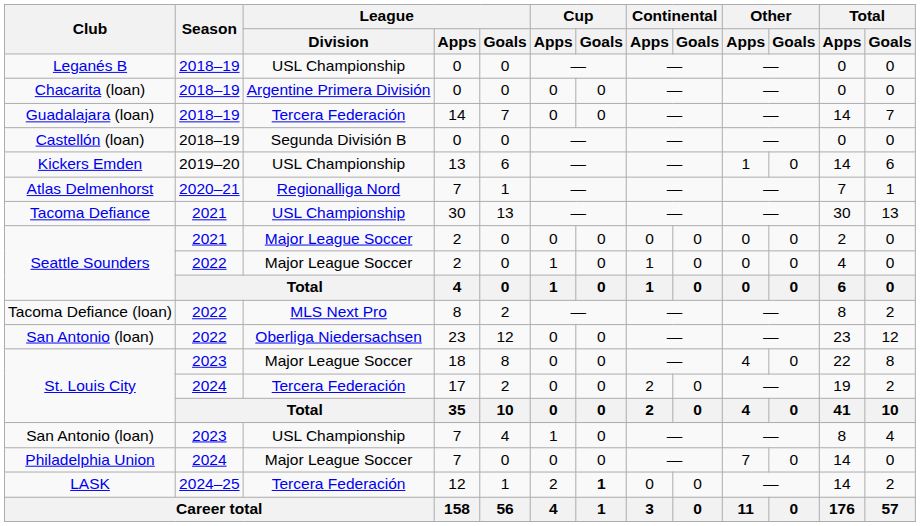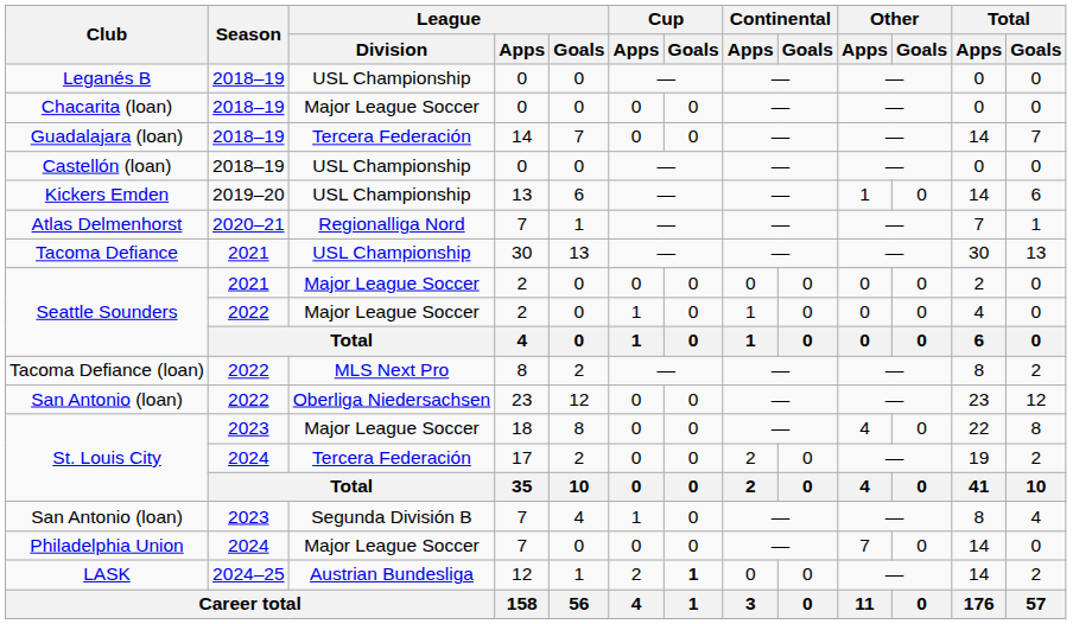 <table class="wikitable" style="text-align: center">
 <tr>
 <th rowspan="2">Club</th>
 <th rowspan="2">Season</th>
 <th colspan="3">League</th>
 <th colspan="2">Cup</th>
 <th colspan="2">Continental</th>
 <th colspan="2">Other</th>
 <th colspan="2">Total</th>
 </tr>
 <tr>
 <th>Division</th>
 <th>Apps</th>
 <th>Goals</th>
 <th>Apps</th>
 <th>Goals</th>
 <th>Apps</th>
 <th>Goals</th>
 <th>Apps</th>
 <th>Goals</th>
 <th>Apps</th>
 <th>Goals</th>
 </tr>
 <tr>
 <td><a href='#'>Leganés B</a></td>
 <td><a href='#'>2018–19</a></td>
 <td>USL Championship</td>
 <td>0</td>
 <td>0</td>
 <td colspan="2">—</td>
 <td colspan="2">—</td>
 <td colspan="2">—</td>
 <td>0</td>
 <td>0</td>
 </tr>
 <tr>
 <td><a href='#'>Chacarita</a> (loan)</td>
 <td><a href='#'>2018–19</a></td>
-<td><a href='#'>Argentine Primera División</a></td>
+<td>Major League Soccer</td>
 <td>0</td>
 <td>0</td>
 <td>0</td>
 <td>0</td>
 <td colspan="2">—</td>
 <td colspan="2">—</td>
 <td>0</td>
 <td>0</td>
 </tr>
 <tr>
 <td><a href='#'>Guadalajara</a> (loan)</td>
 <td><a href='#'>2018–19</a></td>
 <td><a href='#'>Tercera Federación</a></td>
 <td>14</td>
 <td>7</td>
 <td>0</td>
 <td>0</td>
 <td colspan="2">—</td>
 <td colspan="2">—</td>
 <td>14</td>
 <td>7</td>
 </tr>
 <tr>
 <td><a href='#'>Castellón</a> (loan)</td>
 <td>2018–19</td>
-<td>Segunda División B</td>
+<td>USL Championship</td>
 <td>0</td>
 <td>0</td>
 <td colspan="2">—</td>
 <td colspan="2">—</td>
 <td colspan="2">—</td>
 <td>0</td>
 <td>0</td>
 </tr>
 <tr>
 <td><a href='#'>Kickers Emden</a></td>
 <td>2019–20</td>
 <td>USL Championship</td>
 <td>13</td>
 <td>6</td>
 <td colspan="2">—</td>
 <td colspan="2">—</td>
 <td>1</td>
 <td>0</td>
 <td>14</td>
 <td>6</td>
 </tr>
 <tr>
 <td><a href='#'>Atlas Delmenhorst</a></td>
 <td><a href='#'>2020–21</a></td>
 <td><a href='#'>Regionalliga Nord</a></td>
 <td>7</td>
 <td>1</td>
 <td colspan="2">—</td>
 <td colspan="2">—</td>
 <td colspan="2">—</td>
 <td>7</td>
 <td>1</td>
 </tr>
 <tr>
 <td><a href='#'>Tacoma Defiance</a></td>
 <td><a href='#'>2021</a></td>
 <td><a href='#'>USL Championship</a></td>
 <td>30</td>
 <td>13</td>
 <td colspan="2">—</td>
 <td colspan="2">—</td>
 <td colspan="2">—</td>
 <td>30</td>
 <td>13</td>
 </tr>
 <tr>
 <td rowspan="3"><a href='#'>Seattle Sounders</a></td>
 <td><a href='#'>2021</a></td>
 <td><a href='#'>Major League Soccer</a></td>
 <td>2</td>
 <td>0</td>
 <td>0</td>
 <td>0</td>
 <td>0</td>
 <td>0</td>
 <td>0</td>
 <td>0</td>
 <td>2</td>
 <td>0</td>
 </tr>
 <tr>
 <td><a href='#'>2022</a></td>
 <td>Major League Soccer</td>
 <td>2</td>
 <td>0</td>
 <td>1</td>
 <td>0</td>
 <td>1</td>
 <td>0</td>
 <td>0</td>
 <td>0</td>
 <td>4</td>
 <td>0</td>
 </tr>
 <tr>
 <th colspan="2">Total</th>
 <th>4</th>
 <th>0</th>
 <th>1</th>
 <th>0</th>
 <th>1</th>
 <th>0</th>
 <th>0</th>
 <th>0</th>
 <th>6</th>
 <th>0</th>
 </tr>
 <tr>
 <td>Tacoma Defiance (loan)</td>
 <td><a href='#'>2022</a></td>
 <td><a href='#'>MLS Next Pro</a></td>
 <td>8</td>
 <td>2</td>
 <td colspan="2">—</td>
 <td colspan="2">—</td>
 <td colspan="2">—</td>
 <td>8</td>
 <td>2</td>
 </tr>
 <tr>
 <td><a href='#'>San Antonio</a> (loan)</td>
 <td><a href='#'>2022</a></td>
 <td><a href='#'>Oberliga Niedersachsen</a></td>
 <td>23</td>
 <td>12</td>
 <td>0</td>
 <td>0</td>
 <td colspan="2">—</td>
 <td colspan="2">—</td>
 <td>23</td>
 <td>12</td>
 </tr>
 <tr>
 <td rowspan="3"><a href='#'>St. Louis City</a></td>
 <td><a href='#'>2023</a></td>
 <td>Major League Soccer</td>
 <td>18</td>
 <td>8</td>
 <td>0</td>
 <td>0</td>
 <td colspan="2">—</td>
 <td>4</td>
 <td>0</td>
 <td>22</td>
 <td>8</td>
 </tr>
 <tr>
 <td><a href='#'>2024</a></td>
 <td><a href='#'>Tercera Federación</a></td>
 <td>17</td>
 <td>2</td>
 <td>0</td>
 <td>0</td>
 <td>2</td>
 <td>0</td>
 <td colspan="2">—</td>
 <td>19</td>
 <td>2</td>
 </tr>
 <tr>
 <th colspan="2">Total</th>
 <th>35</th>
 <th>10</th>
 <th>0</th>
 <th>0</th>
 <th>2</th>
 <th>0</th>
 <th>4</th>
 <th>0</th>
 <th>41</th>
 <th>10</th>
 </tr>
 <tr>
 <td>San Antonio (loan)</td>
 <td><a href='#'>2023</a></td>
-<td>USL Championship</td>
+<td>Segunda División B</td>
 <td>7</td>
 <td>4</td>
 <td>1</td>
 <td>0</td>
 <td colspan="2">—</td>
 <td colspan="2">—</td>
 <td>8</td>
 <td>4</td>
 </tr>
 <tr>
 <td><a href='#'>Philadelphia Union</a></td>
 <td><a href='#'>2024</a></td>
 <td>Major League Soccer</td>
 <td>7</td>
 <td>0</td>
 <td>0</td>
 <td>0</td>
 <td colspan="2">—</td>
 <td>7</td>
 <td>0</td>
 <td>14</td>
 <td>0</td>
 </tr>
 <tr>
 <td><a href='#'>LASK</a></td>
 <td><a href='#'>2024–25</a></td>
-<td><a href='#'>Tercera Federación</a></td>
+<td><a href='#'>Austrian Bundesliga</a></td>
 <td>12</td>
 <td>1</td>
 <td>2</td>
 <td><strong>1</strong></td>
 <td>0</td>
 <td>0</td>
 <td colspan="2">—</td>
 <td>14</td>
 <td>2</td>
 </tr>
 <tr>
 <th colspan="3">Career total</th>
 <th>158</th>
 <th>56</th>
 <th>4</th>
 <th>1</th>
 <th>3</th>
 <th>0</th>
 <th>11</th>
 <th>0</th>
 <th>176</th>
 <th>57</th>
 </tr>
 </table>
